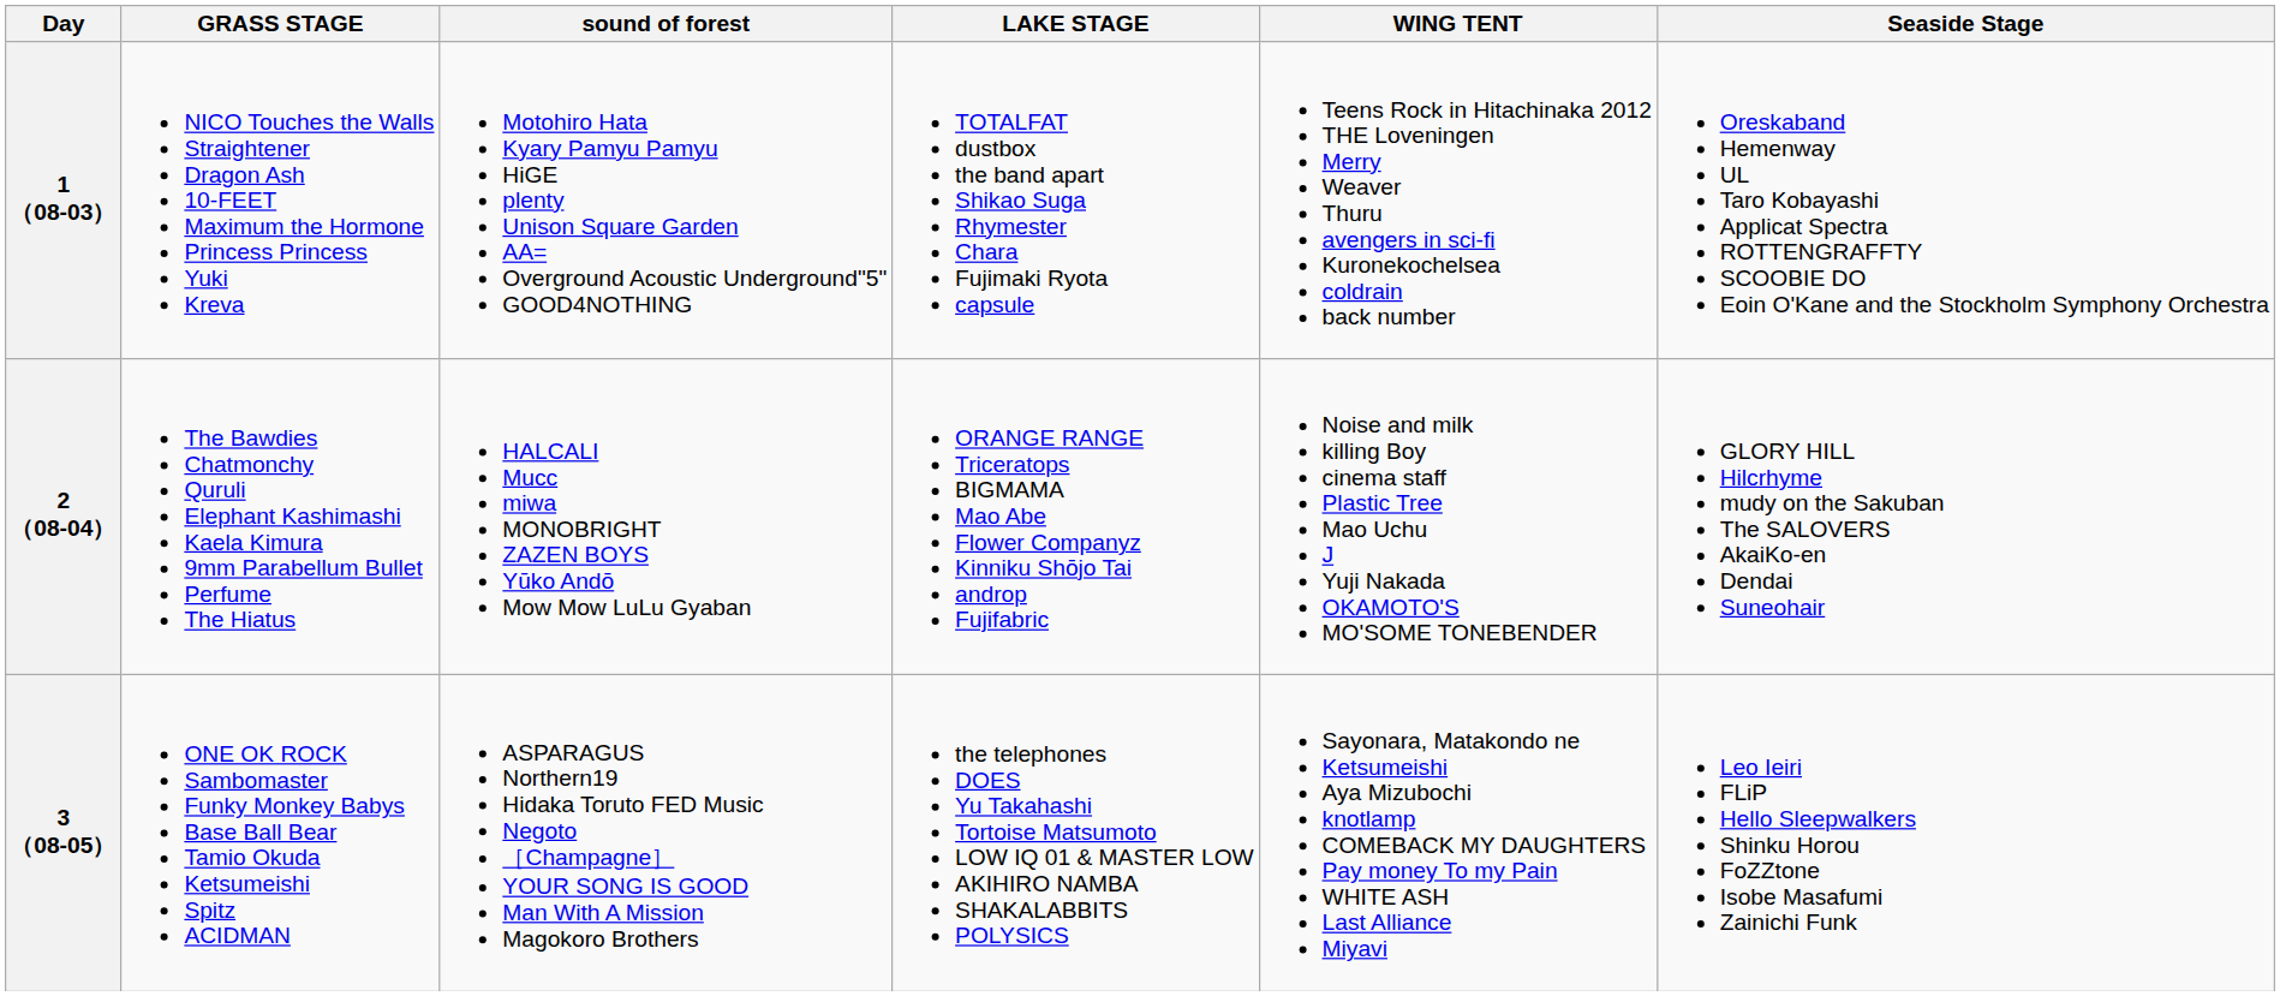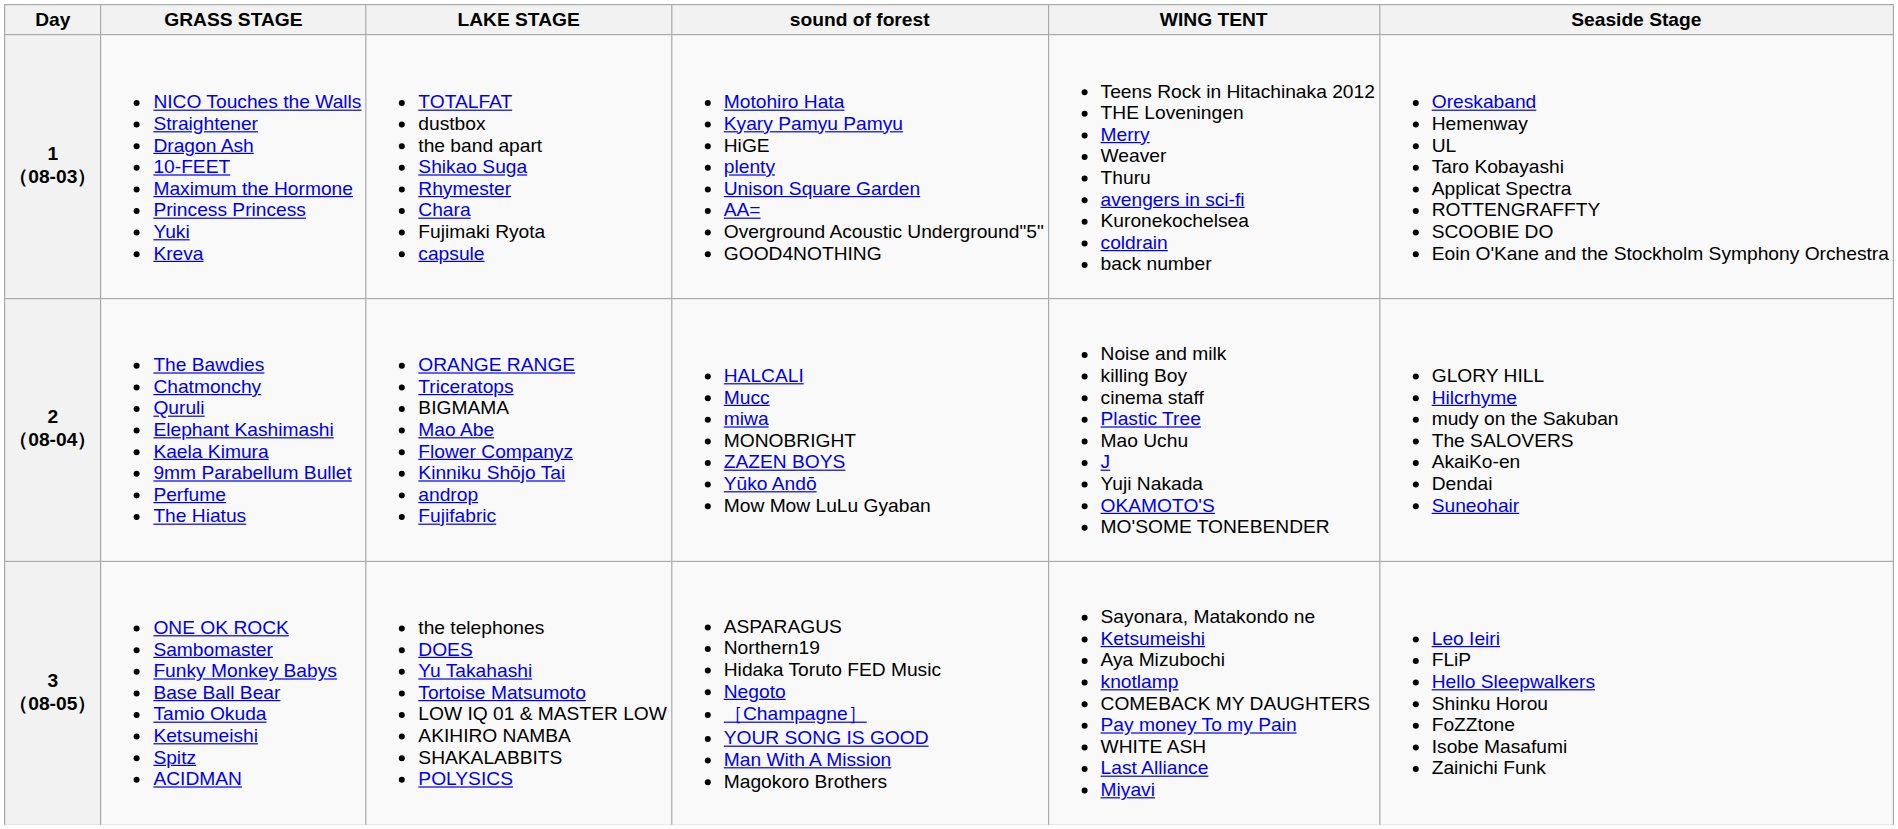 <table class="wikitable">
 <tr>
 <th>Day</th>
 <th>GRASS STAGE</th>
+<th>LAKE STAGE</th>
 <th>sound of forest</th>
-<th>LAKE STAGE</th>
 <th>WING TENT</th>
 <th>Seaside Stage</th>
 </tr>
 <tr>
 <th style="white-space:nowrap">1<br>（08-03）</th>
 <td><br><ul><li><a href='#'>NICO Touches the Walls</a></li><li><a href='#'>Straightener</a></li><li><a href='#'>Dragon Ash</a></li><li><a href='#'>10-FEET</a></li><li><a href='#'>Maximum the Hormone</a></li><li><a href='#'>Princess Princess</a></li><li><a href='#'>Yuki</a></li><li><a href='#'>Kreva</a></li></ul></td>
+<td><br><ul><li><a href='#'>TOTALFAT</a></li><li>dustbox</li><li>the band apart</li><li><a href='#'>Shikao Suga</a></li><li><a href='#'>Rhymester</a></li><li><a href='#'>Chara</a></li><li>Fujimaki Ryota</li><li><a href='#'>capsule</a></li></ul></td>
 <td><br><ul><li><a href='#'>Motohiro Hata</a></li><li><a href='#'>Kyary Pamyu Pamyu</a></li><li>HiGE</li><li><a href='#'>plenty</a></li><li><a href='#'>Unison Square Garden</a></li><li><a href='#'>AA=</a></li><li>Overground Acoustic Underground"5"</li><li>GOOD4NOTHING</li></ul></td>
-<td><br><ul><li><a href='#'>TOTALFAT</a></li><li>dustbox</li><li>the band apart</li><li><a href='#'>Shikao Suga</a></li><li><a href='#'>Rhymester</a></li><li><a href='#'>Chara</a></li><li>Fujimaki Ryota</li><li><a href='#'>capsule</a></li></ul></td>
 <td><br><ul><li>Teens Rock in Hitachinaka 2012</li><li>THE Loveningen</li><li><a href='#'>Merry</a></li><li>Weaver</li><li>Thuru</li><li><a href='#'>avengers in sci-fi</a></li><li>Kuronekochelsea</li><li><a href='#'>coldrain</a></li><li>back number</li></ul></td>
 <td><br><ul><li><a href='#'>Oreskaband</a></li><li>Hemenway</li><li>UL</li><li>Taro Kobayashi</li><li>Applicat Spectra</li><li>ROTTENGRAFFTY</li><li>SCOOBIE DO</li><li>Eoin O'Kane and the Stockholm Symphony Orchestra</li></ul></td>
 </tr>
 <tr>
 <th>2<br>（08-04）</th>
 <td><br><ul><li><a href='#'>The Bawdies</a></li><li><a href='#'>Chatmonchy</a></li><li><a href='#'>Quruli</a></li><li><a href='#'>Elephant Kashimashi</a></li><li><a href='#'>Kaela Kimura</a></li><li><a href='#'>9mm Parabellum Bullet</a></li><li><a href='#'>Perfume</a></li><li><a href='#'>The Hiatus</a></li></ul></td>
+<td><br><ul><li><a href='#'>ORANGE RANGE</a></li><li><a href='#'>Triceratops</a></li><li>BIGMAMA</li><li><a href='#'>Mao Abe</a></li><li><a href='#'>Flower Companyz</a></li><li><a href='#'>Kinniku Shōjo Tai</a></li><li><a href='#'>androp</a></li><li><a href='#'>Fujifabric</a></li></ul></td>
 <td><br><ul><li><a href='#'>HALCALI</a></li><li><a href='#'>Mucc</a></li><li><a href='#'>miwa</a></li><li>MONOBRIGHT</li><li><a href='#'>ZAZEN BOYS</a></li><li><a href='#'>Yūko Andō</a></li><li>Mow Mow LuLu Gyaban</li></ul></td>
-<td><br><ul><li><a href='#'>ORANGE RANGE</a></li><li><a href='#'>Triceratops</a></li><li>BIGMAMA</li><li><a href='#'>Mao Abe</a></li><li><a href='#'>Flower Companyz</a></li><li><a href='#'>Kinniku Shōjo Tai</a></li><li><a href='#'>androp</a></li><li><a href='#'>Fujifabric</a></li></ul></td>
 <td><br><ul><li>Noise and milk</li><li>killing Boy</li><li>cinema staff</li><li><a href='#'>Plastic Tree</a></li><li>Mao Uchu</li><li><a href='#'>J</a></li><li>Yuji Nakada</li><li><a href='#'>OKAMOTO'S</a></li><li>MO'SOME TONEBENDER</li></ul></td>
 <td><br><ul><li>GLORY HILL</li><li><a href='#'>Hilcrhyme</a></li><li>mudy on the Sakuban</li><li>The SALOVERS</li><li>AkaiKo-en</li><li>Dendai</li><li><a href='#'>Suneohair</a></li></ul></td>
 </tr>
 <tr>
 <th>3<br>（08-05）</th>
 <td><br><ul><li><a href='#'>ONE OK ROCK</a></li><li><a href='#'>Sambomaster</a></li><li><a href='#'>Funky Monkey Babys</a></li><li><a href='#'>Base Ball Bear</a></li><li><a href='#'>Tamio Okuda</a></li><li><a href='#'>Ketsumeishi</a></li><li><a href='#'>Spitz</a></li><li><a href='#'>ACIDMAN</a></li></ul></td>
+<td><br><ul><li>the telephones</li><li><a href='#'>DOES</a></li><li><a href='#'>Yu Takahashi</a></li><li><a href='#'>Tortoise Matsumoto</a></li><li>LOW IQ 01 & MASTER LOW</li><li>AKIHIRO NAMBA</li><li>SHAKALABBITS</li><li><a href='#'>POLYSICS</a></li></ul></td>
 <td><br><ul><li>ASPARAGUS</li><li>Northern19</li><li>Hidaka Toruto FED Music</li><li><a href='#'>Negoto</a></li><li><a href='#'>［Champagne］</a></li><li><a href='#'>YOUR SONG IS GOOD</a></li><li><a href='#'>Man With A Mission</a></li><li>Magokoro Brothers</li></ul></td>
-<td><br><ul><li>the telephones</li><li><a href='#'>DOES</a></li><li><a href='#'>Yu Takahashi</a></li><li><a href='#'>Tortoise Matsumoto</a></li><li>LOW IQ 01 & MASTER LOW</li><li>AKIHIRO NAMBA</li><li>SHAKALABBITS</li><li><a href='#'>POLYSICS</a></li></ul></td>
 <td><br><ul><li>Sayonara, Matakondo ne</li><li><a href='#'>Ketsumeishi</a></li><li>Aya Mizubochi</li><li><a href='#'>knotlamp</a></li><li>COMEBACK MY DAUGHTERS</li><li><a href='#'>Pay money To my Pain</a></li><li>WHITE ASH</li><li><a href='#'>Last Alliance</a></li><li><a href='#'>Miyavi</a></li></ul></td>
 <td><br><ul><li><a href='#'>Leo Ieiri</a></li><li>FLiP</li><li><a href='#'>Hello Sleepwalkers</a></li><li>Shinku Horou</li><li>FoZZtone</li><li>Isobe Masafumi</li><li>Zainichi Funk</li></ul></td>
 </tr>
 </table>
